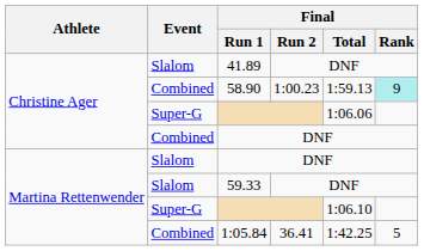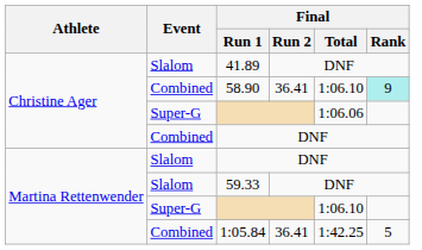 <table class="wikitable">
 <tr>
 <th rowspan="2">Athlete</th>
 <th rowspan="2">Event</th>
 <th colspan="4">Final</th>
 </tr>
 <tr>
 <th>Run 1</th>
 <th>Run 2</th>
 <th>Total</th>
 <th>Rank</th>
 </tr>
 <tr>
 <td rowspan=4><a href='#'>Christine Ager</a></td>
 <td><a href='#'>Slalom</a></td>
 <td align="center">41.89</td>
 <td align="center" colspan=3>DNF</td>
 </tr>
 <tr>
 <td><a href='#'>Combined</a></td>
 <td align="center">58.90</td>
-<td align="center">1:00.23</td>
-<td align="center">1:59.13</td>
+<td align="center">36.41</td>
+<td align="center">1:06.10</td>
 <td align="center" style="background: paleturquoise;">9</td>
 </tr>
 <tr>
 <td><a href='#'>Super-G</a></td>
 <td colspan=2 bgcolor="wheat"></td>
 <td align="center">1:06.06</td>
 <td align="center"></td>
 </tr>
 <tr>
 <td><a href='#'>Combined</a></td>
 <td align="center" colspan=4>DNF</td>
 </tr>
 <tr>
 <td rowspan=4><a href='#'>Martina Rettenwender</a></td>
 <td><a href='#'>Slalom</a></td>
 <td align="center" colspan=4>DNF</td>
 </tr>
 <tr>
 <td><a href='#'>Slalom</a></td>
 <td align="center">59.33</td>
 <td align="center" colspan=3>DNF</td>
 </tr>
 <tr>
 <td><a href='#'>Super-G</a></td>
 <td colspan=2 bgcolor="wheat"></td>
 <td align="center">1:06.10</td>
 <td align="center"></td>
 </tr>
 <tr>
 <td><a href='#'>Combined</a></td>
 <td align="center">1:05.84</td>
 <td align="center">36.41</td>
 <td align="center">1:42.25</td>
 <td align="center">5</td>
 </tr>
 </table>
